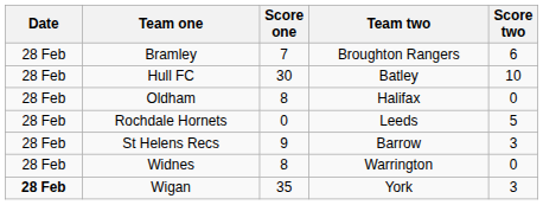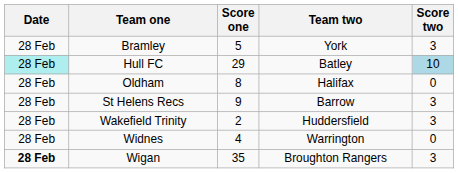 <table class="wikitable" style="text-align: center">
 <tr>
 <th width=100>Date</th>
 <th width=250>Team one</th>
 <th width=50>Score one</th>
 <th width=250>Team two</th>
 <th width=50>Score two</th>
 </tr>
 <tr>
 <td>28 Feb</td>
 <td>Bramley</td>
-<td>7</td>
-<td>Broughton Rangers</td>
-<td>6</td>
+<td>5</td>
+<td>York</td>
+<td>3</td>
 </tr>
 <tr>
-<td>28 Feb</td>
+<td style="background: paleturquoise;">28 Feb</td>
 <td>Hull FC</td>
-<td>30</td>
+<td>29</td>
 <td>Batley</td>
-<td>10</td>
+<td style="background: lightblue;">10</td>
 </tr>
 <tr>
 <td>28 Feb</td>
 <td>Oldham</td>
 <td>8</td>
 <td>Halifax</td>
 <td>0</td>
 </tr>
 <tr>
 <td>28 Feb</td>
-<td>Rochdale Hornets</td>
-<td>0</td>
-<td>Leeds</td>
-<td>5</td>
-</tr>
-<tr>
-<td>28 Feb</td>
 <td>St Helens Recs</td>
 <td>9</td>
 <td>Barrow</td>
 <td>3</td>
 </tr>
 <tr>
 <td>28 Feb</td>
+<td>Wakefield Trinity</td>
+<td>2</td>
+<td>Huddersfield</td>
+<td>3</td>
+</tr>
+<tr>
+<td>28 Feb</td>
 <td>Widnes</td>
-<td>8</td>
+<td>4</td>
 <td>Warrington</td>
 <td>0</td>
 </tr>
 <tr>
 <td><strong>28 Feb</strong></td>
 <td>Wigan</td>
 <td>35</td>
-<td>York</td>
+<td>Broughton Rangers</td>
 <td>3</td>
 </tr>
 </table>
